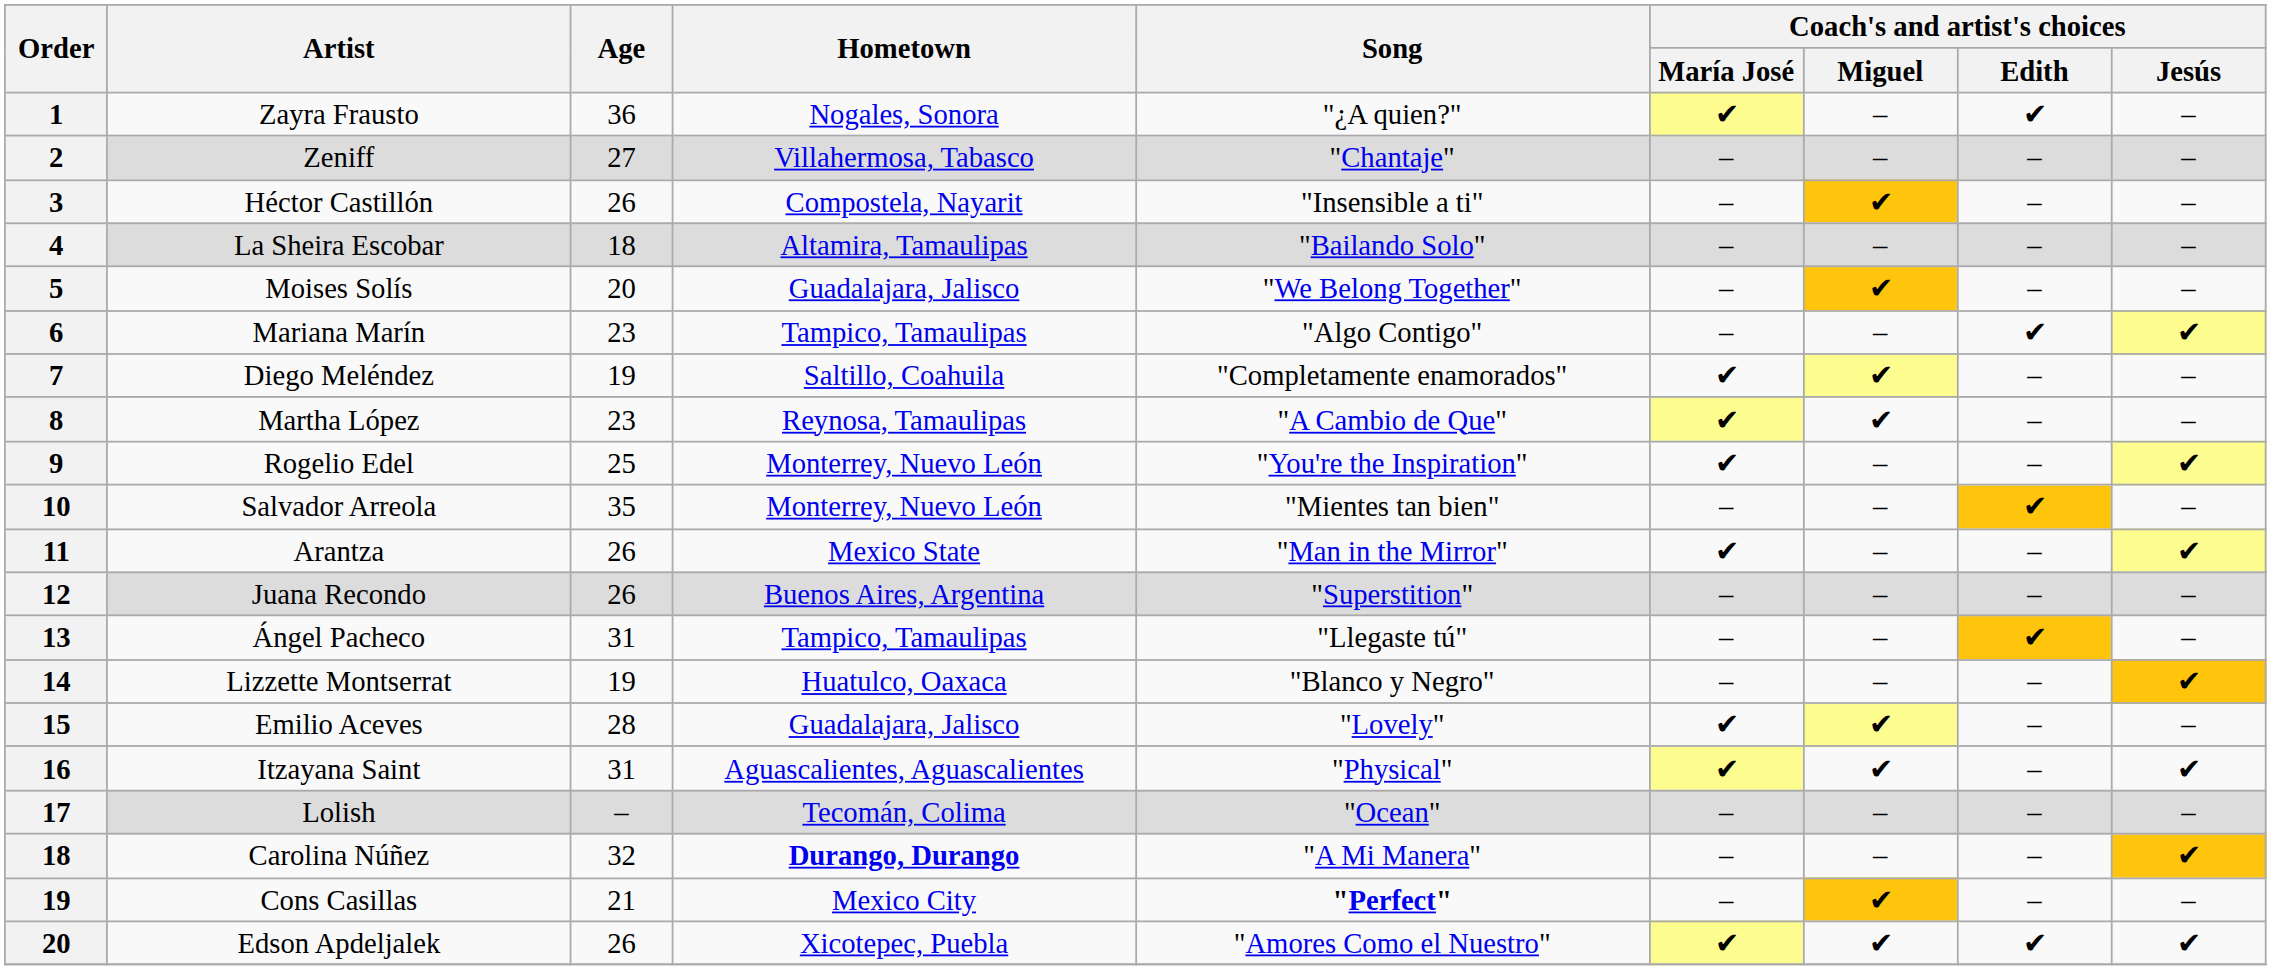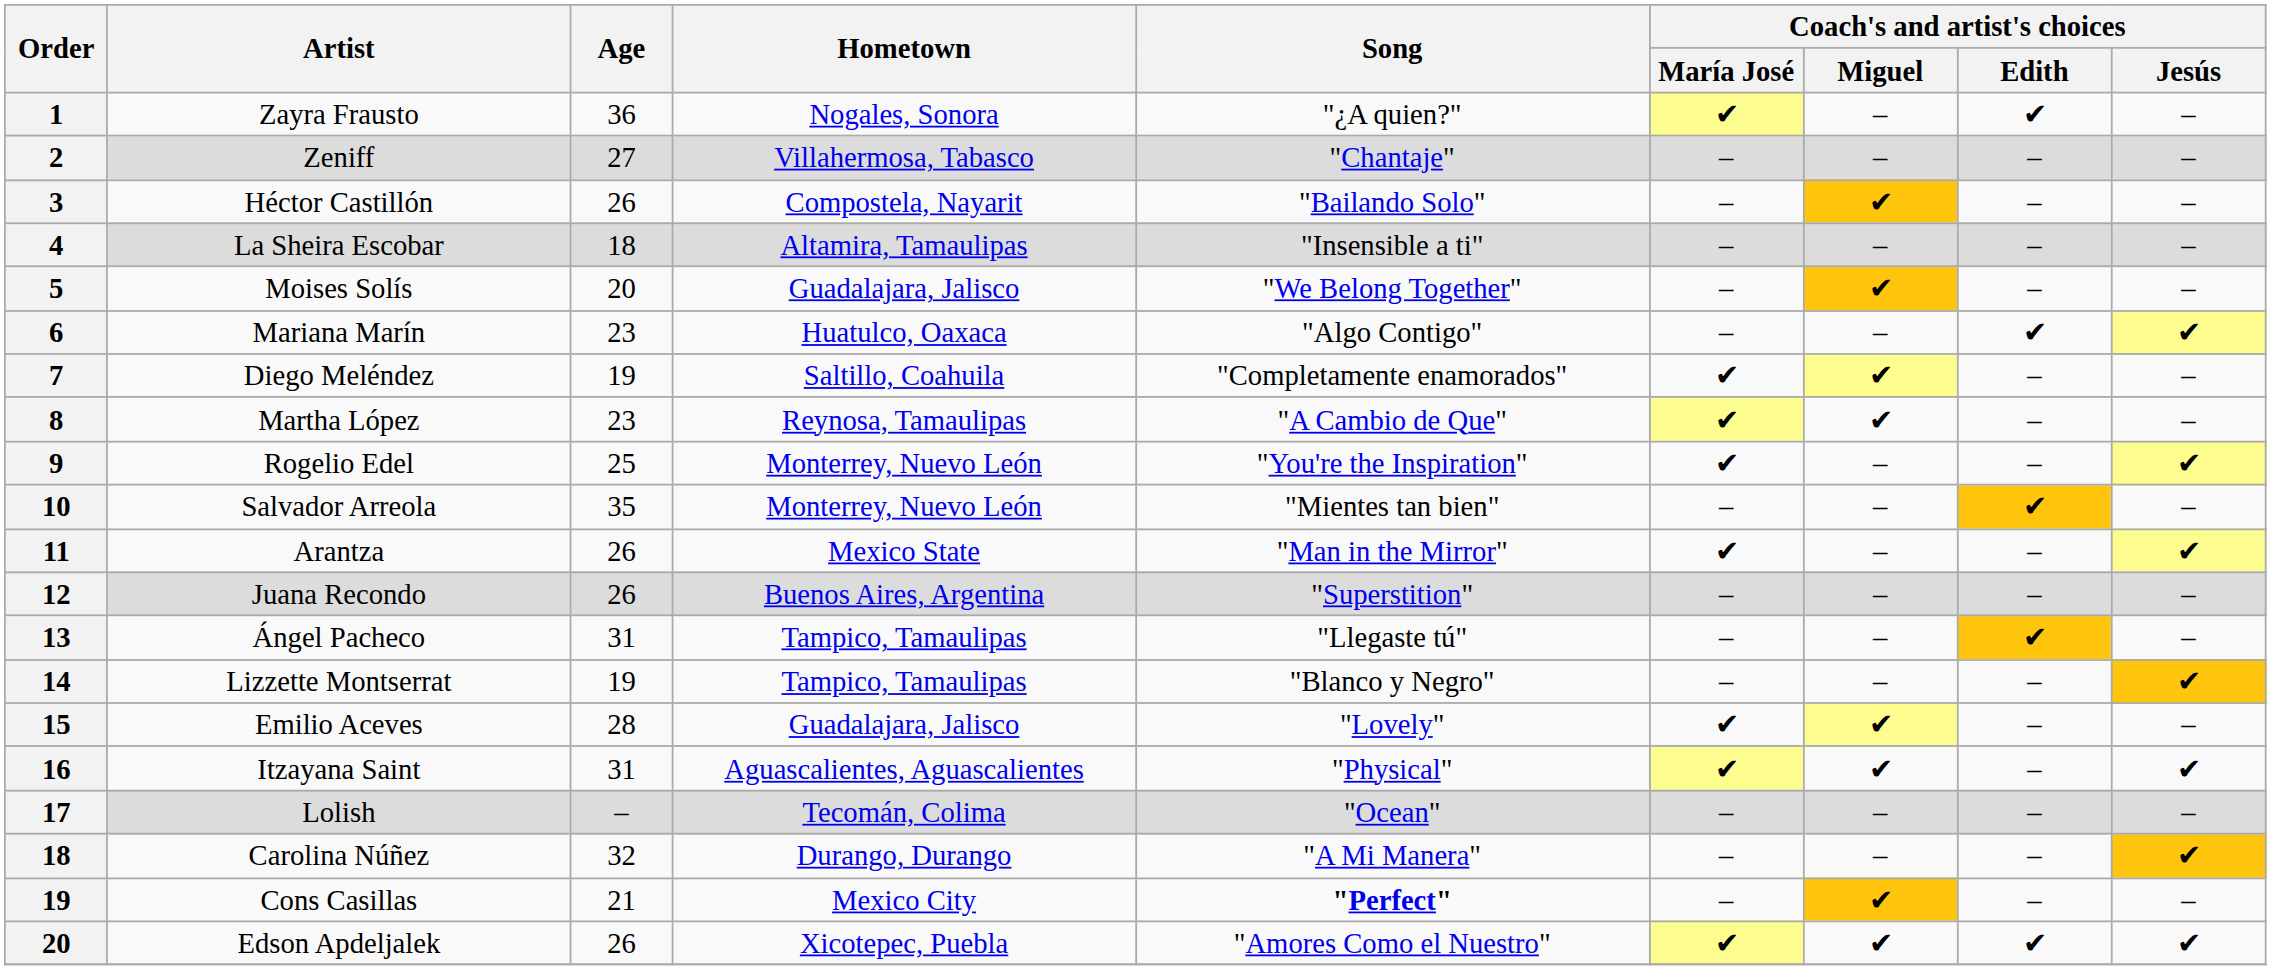 <table class="wikitable" style="text-align:center; line-height:17px; width:100%">
 <tr>
 <th scope="col" rowspan="2" style="width:04%">Order</th>
 <th scope="col" rowspan="2" style="width:18%">Artist</th>
 <th scope="col" rowspan="2" style="width:04%">Age</th>
 <th scope="col" rowspan="2" style="width:18%">Hometown</th>
 <th scope="col" rowspan="2" style="width:20%">Song</th>
 <th scope="col" colspan="4" style="width:24%">Coach's and artist's choices</th>
 </tr>
 <tr>
 <th style="width:06%">María José</th>
 <th style="width:06%">Miguel</th>
 <th style="width:06%">Edith</th>
 <th style="width:06%">Jesús</th>
 </tr>
 <tr>
 <th>1</th>
 <td>Zayra Frausto</td>
 <td>36</td>
 <td><a href='#'>Nogales, Sonora</a></td>
 <td>"¿A quien?"</td>
 <td style="background:#fdfc8f">✔</td>
 <td>–</td>
 <td>✔</td>
 <td>–</td>
 </tr>
 <tr style="background:#dcdcdc">
 <th>2</th>
 <td>Zeniff</td>
 <td>27</td>
 <td><a href='#'>Villahermosa, Tabasco</a></td>
 <td>"<a href='#'>Chantaje</a>"</td>
 <td>–</td>
 <td>–</td>
 <td>–</td>
 <td>–</td>
 </tr>
 <tr>
 <th>3</th>
 <td>Héctor Castillón</td>
 <td>26</td>
 <td><a href='#'>Compostela, Nayarit</a></td>
-<td>"Insensible a ti"</td>
+<td>"<a href='#'>Bailando Solo</a>"</td>
 <td>–</td>
 <td style="background:#ffc40c">✔</td>
 <td>–</td>
 <td>–</td>
 </tr>
 <tr style="background:#dcdcdc">
 <th>4</th>
 <td>La Sheira Escobar</td>
 <td>18</td>
 <td><a href='#'>Altamira, Tamaulipas</a></td>
-<td>"<a href='#'>Bailando Solo</a>"</td>
+<td>"Insensible a ti"</td>
 <td>–</td>
 <td>–</td>
 <td>–</td>
 <td>–</td>
 </tr>
 <tr>
 <th>5</th>
 <td>Moises Solís</td>
 <td>20</td>
 <td><a href='#'>Guadalajara, Jalisco</a></td>
 <td>"<a href='#'>We Belong Together</a>"</td>
 <td>–</td>
 <td style="background:#ffc40c">✔</td>
 <td>–</td>
 <td>–</td>
 </tr>
 <tr>
 <th>6</th>
 <td>Mariana Marín</td>
 <td>23</td>
-<td><a href='#'>Tampico, Tamaulipas</a></td>
+<td><a href='#'>Huatulco, Oaxaca</a></td>
 <td>"Algo Contigo"</td>
 <td>–</td>
 <td>–</td>
 <td>✔</td>
 <td style="background:#fdfc8f">✔</td>
 </tr>
 <tr>
 <th>7</th>
 <td>Diego Meléndez</td>
 <td>19</td>
 <td><a href='#'>Saltillo, Coahuila</a></td>
 <td>"Completamente enamorados"</td>
 <td>✔</td>
 <td style="background:#fdfc8f">✔</td>
 <td>–</td>
 <td>–</td>
 </tr>
 <tr>
 <th>8</th>
 <td>Martha López</td>
 <td>23</td>
 <td><a href='#'>Reynosa, Tamaulipas</a></td>
 <td>"<a href='#'>A Cambio de Que</a>"</td>
 <td style="background:#fdfc8f">✔</td>
 <td>✔</td>
 <td>–</td>
 <td>–</td>
 </tr>
 <tr>
 <th>9</th>
 <td>Rogelio Edel</td>
 <td>25</td>
 <td><a href='#'>Monterrey, Nuevo León</a></td>
 <td>"<a href='#'>You're the Inspiration</a>"</td>
 <td>✔</td>
 <td>–</td>
 <td>–</td>
 <td style="background:#fdfc8f">✔</td>
 </tr>
 <tr>
 <th>10</th>
 <td>Salvador Arreola</td>
 <td>35</td>
 <td><a href='#'>Monterrey, Nuevo León</a></td>
 <td>"Mientes tan bien"</td>
 <td>–</td>
 <td>–</td>
 <td style="background:#ffc40c">✔</td>
 <td>–</td>
 </tr>
 <tr>
 <th>11</th>
 <td>Arantza</td>
 <td>26</td>
 <td><a href='#'>Mexico State</a></td>
 <td>"<a href='#'>Man in the Mirror</a>"</td>
 <td>✔</td>
 <td>–</td>
 <td>–</td>
 <td style="background:#fdfc8f">✔</td>
 </tr>
 <tr style="background:#dcdcdc">
 <th>12</th>
 <td>Juana Recondo</td>
 <td>26</td>
 <td><a href='#'>Buenos Aires, Argentina</a></td>
 <td>"<a href='#'>Superstition</a>"</td>
 <td>–</td>
 <td>–</td>
 <td>–</td>
 <td>–</td>
 </tr>
 <tr>
 <th>13</th>
 <td>Ángel Pacheco</td>
 <td>31</td>
 <td><a href='#'>Tampico, Tamaulipas</a></td>
 <td>"Llegaste tú"</td>
 <td>–</td>
 <td>–</td>
 <td style="background:#ffc40c">✔</td>
 <td>–</td>
 </tr>
 <tr>
 <th>14</th>
 <td>Lizzette Montserrat</td>
 <td>19</td>
-<td><a href='#'>Huatulco, Oaxaca</a></td>
+<td><a href='#'>Tampico, Tamaulipas</a></td>
 <td>"Blanco y Negro"</td>
 <td>–</td>
 <td>–</td>
 <td>–</td>
 <td style="background:#ffc40c">✔</td>
 </tr>
 <tr>
 <th>15</th>
 <td>Emilio Aceves</td>
 <td>28</td>
 <td><a href='#'>Guadalajara, Jalisco</a></td>
 <td>"<a href='#'>Lovely</a>"</td>
 <td>✔</td>
 <td style="background:#fdfc8f">✔</td>
 <td>–</td>
 <td>–</td>
 </tr>
 <tr>
 <th>16</th>
 <td>Itzayana Saint</td>
 <td>31</td>
 <td><a href='#'>Aguascalientes, Aguascalientes</a></td>
 <td>"<a href='#'>Physical</a>"</td>
 <td style="background:#fdfc8f">✔</td>
 <td>✔</td>
 <td>–</td>
 <td>✔</td>
 </tr>
 <tr style="background:#dcdcdc">
 <th>17</th>
 <td>Lolish</td>
 <td>–</td>
 <td><a href='#'>Tecomán, Colima</a></td>
 <td>"<a href='#'>Ocean</a>"</td>
 <td>–</td>
 <td>–</td>
 <td>–</td>
 <td>–</td>
 </tr>
 <tr>
 <th>18</th>
 <td>Carolina Núñez</td>
 <td>32</td>
-<td><strong><a href='#'>Durango, Durango</a></strong></td>
+<td><a href='#'>Durango, Durango</a></td>
 <td>"<a href='#'>A Mi Manera</a>"</td>
 <td>–</td>
 <td>–</td>
 <td>–</td>
 <td style="background:#ffc40c">✔</td>
 </tr>
 <tr>
 <th>19</th>
 <td>Cons Casillas</td>
 <td>21</td>
 <td><a href='#'>Mexico City</a></td>
 <td><strong>"<a href='#'>Perfect</a>"</strong></td>
 <td>–</td>
 <td style="background:#ffc40c">✔</td>
 <td>–</td>
 <td>–</td>
 </tr>
 <tr>
 <th>20</th>
 <td>Edson Apdeljalek</td>
 <td>26</td>
 <td><a href='#'>Xicotepec, Puebla</a></td>
 <td>"<a href='#'>Amores Como el Nuestro</a>"</td>
 <td style="background:#fdfc8f">✔</td>
 <td>✔</td>
 <td>✔</td>
 <td>✔</td>
 </tr>
 <tr>
 </tr>
 </table>
